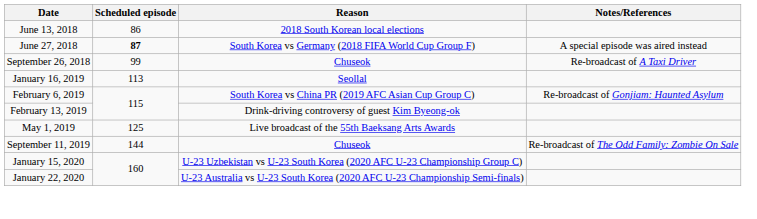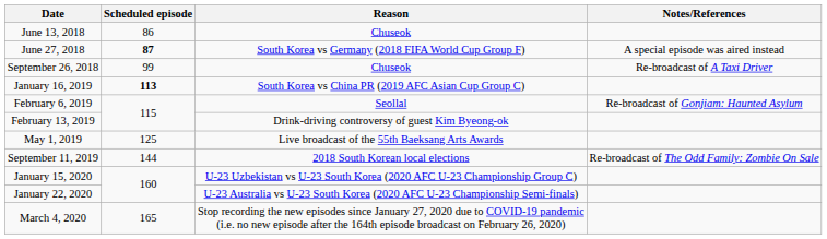 <table class="wikitable" style="text-align:center;">
 <tr>
 <th>Date</th>
 <th>Scheduled episode</th>
 <th>Reason</th>
 <th>Notes/References</th>
 </tr>
 <tr>
 <td>June 13, 2018</td>
 <td>86</td>
-<td><a href='#'>2018 South Korean local elections</a></td>
+<td><a href='#'>Chuseok</a></td>
 <td></td>
 </tr>
 <tr>
 <td>June 27, 2018</td>
 <td><strong>87</strong></td>
 <td><a href='#'>South Korea</a> vs <a href='#'>Germany</a> (<a href='#'>2018 FIFA World Cup Group F</a>)</td>
 <td>A special episode was aired instead</td>
 </tr>
 <tr>
 <td>September 26, 2018</td>
 <td>99</td>
 <td><a href='#'>Chuseok</a></td>
 <td>Re-broadcast of <em><a href='#'>A Taxi Driver</a></em></td>
 </tr>
 <tr>
 <td>January 16, 2019</td>
-<td>113</td>
-<td><a href='#'>Seollal</a></td>
+<td><strong>113</strong></td>
+<td><a href='#'>South Korea</a> vs <a href='#'>China PR</a> (<a href='#'>2019 AFC Asian Cup Group C</a>)</td>
 <td></td>
 </tr>
 <tr>
 <td>February 6, 2019</td>
 <td rowspan=2>115</td>
-<td><a href='#'>South Korea</a> vs <a href='#'>China PR</a> (<a href='#'>2019 AFC Asian Cup Group C</a>)</td>
+<td><a href='#'>Seollal</a></td>
 <td>Re-broadcast of <em><a href='#'>Gonjiam: Haunted Asylum</a></em></td>
 </tr>
 <tr>
 <td>February 13, 2019</td>
 <td>Drink-driving controversy of guest <a href='#'>Kim Byeong-ok</a></td>
 <td></td>
 </tr>
 <tr>
 <td>May 1, 2019</td>
 <td>125</td>
 <td>Live broadcast of the <a href='#'>55th Baeksang Arts Awards</a></td>
 <td></td>
 </tr>
 <tr>
 <td>September 11, 2019</td>
 <td>144</td>
-<td><a href='#'>Chuseok</a></td>
+<td><a href='#'>2018 South Korean local elections</a></td>
 <td>Re-broadcast of <em><a href='#'>The Odd Family: Zombie On Sale</a></em></td>
 </tr>
 <tr>
 <td>January 15, 2020</td>
 <td rowspan=2>160</td>
 <td><a href='#'>U-23 Uzbekistan</a> vs <a href='#'>U-23 South Korea</a> (<a href='#'>2020 AFC U-23 Championship Group C</a>)</td>
 <td></td>
 </tr>
 <tr>
 <td>January 22, 2020</td>
 <td><a href='#'>U-23 Australia</a> vs <a href='#'>U-23 South Korea</a> (<a href='#'>2020 AFC U-23 Championship Semi-finals</a>)</td>
 <td></td>
 </tr>
+<tr>
+<td>March 4, 2020</td>
+<td>165</td>
+<td>Stop recording the new episodes since January 27, 2020 due to <a href='#'>COVID-19 pandemic</a><br>(i.e. no new episode after the 164th episode broadcast on February 26, 2020)</td>
+<td></td>
+</tr>
 </table>
